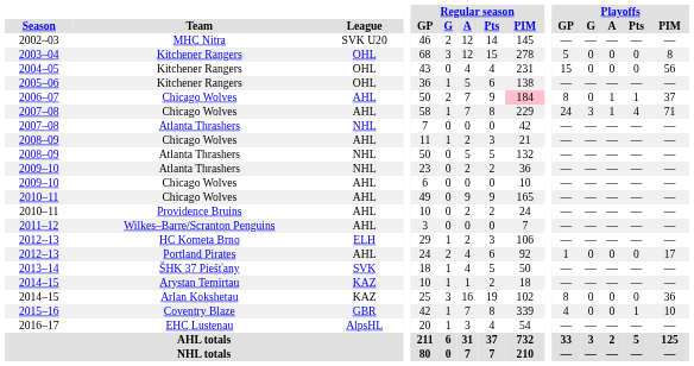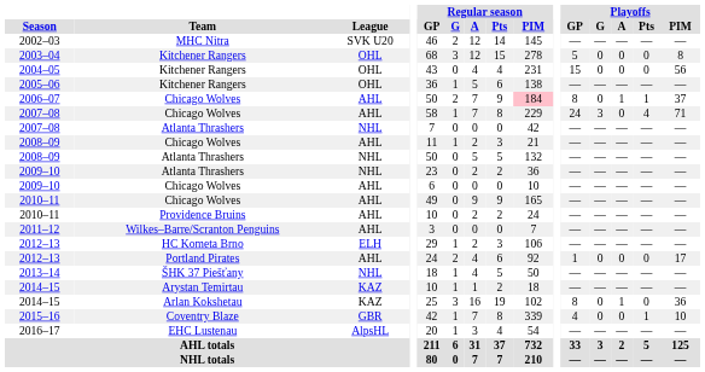 <table border="0" cellpadding="1" cellspacing="0" style="text-align:center; width:60em;">
 <tr style="background:#e0e0e0;">
 <th colspan="3"  bgcolor="#ffffff"> </th>
 <th rowspan="99" bgcolor="#ffffff"> </th>
 <th colspan="5"><a href='#'>Regular season</a></th>
 <th rowspan="99" bgcolor="#ffffff"> </th>
 <th colspan="5"><a href='#'>Playoffs</a></th>
 </tr>
 <tr style="background:#e0e0e0;">
 <th><a href='#'>Season</a></th>
 <th>Team</th>
 <th>League</th>
 <th>GP</th>
 <th><a href='#'>G</a></th>
 <th><a href='#'>A</a></th>
 <th><a href='#'>Pts</a></th>
 <th><a href='#'>PIM</a></th>
 <th>GP</th>
 <th>G</th>
 <th>A</th>
 <th>Pts</th>
 <th>PIM</th>
 </tr>
 <tr>
 <td>2002–03</td>
 <td><a href='#'>MHC Nitra</a></td>
 <td>SVK U20</td>
 <td>46</td>
 <td>2</td>
 <td>12</td>
 <td>14</td>
 <td>145</td>
 <td>—</td>
 <td>—</td>
 <td>—</td>
 <td>—</td>
 <td>—</td>
 </tr>
 <tr bgcolor="#f0f0f0">
 <td><a href='#'>2003–04</a></td>
 <td><a href='#'>Kitchener Rangers</a></td>
 <td><a href='#'>OHL</a></td>
 <td>68</td>
 <td>3</td>
 <td>12</td>
 <td>15</td>
 <td>278</td>
 <td>5</td>
 <td>0</td>
 <td>0</td>
 <td>0</td>
 <td>8</td>
 </tr>
 <tr>
 <td><a href='#'>2004–05</a></td>
 <td>Kitchener Rangers</td>
 <td>OHL</td>
 <td>43</td>
 <td>0</td>
 <td>4</td>
 <td>4</td>
 <td>231</td>
 <td>15</td>
 <td>0</td>
 <td>0</td>
 <td>0</td>
 <td>56</td>
 </tr>
 <tr bgcolor="#f0f0f0">
 <td><a href='#'>2005–06</a></td>
 <td>Kitchener Rangers</td>
 <td>OHL</td>
 <td>36</td>
 <td>1</td>
 <td>5</td>
 <td>6</td>
 <td>138</td>
 <td>—</td>
 <td>—</td>
 <td>—</td>
 <td>—</td>
 <td>—</td>
 </tr>
 <tr>
 <td><a href='#'>2006–07</a></td>
 <td><a href='#'>Chicago Wolves</a></td>
 <td><a href='#'>AHL</a></td>
 <td>50</td>
 <td>2</td>
 <td>7</td>
 <td>9</td>
 <td style="background: pink;">184</td>
 <td>8</td>
 <td>0</td>
 <td>1</td>
 <td>1</td>
 <td>37</td>
 </tr>
 <tr bgcolor="#f0f0f0">
 <td><a href='#'>2007–08</a></td>
 <td>Chicago Wolves</td>
 <td>AHL</td>
 <td>58</td>
 <td>1</td>
 <td>7</td>
 <td>8</td>
 <td>229</td>
 <td>24</td>
 <td>3</td>
-<td>1</td>
+<td>0</td>
 <td>4</td>
 <td>71</td>
 </tr>
 <tr>
 <td><a href='#'>2007–08</a></td>
 <td><a href='#'>Atlanta Thrashers</a></td>
 <td><a href='#'>NHL</a></td>
 <td>7</td>
 <td>0</td>
 <td>0</td>
 <td>0</td>
 <td>42</td>
 <td>—</td>
 <td>—</td>
 <td>—</td>
 <td>—</td>
 <td>—</td>
 </tr>
 <tr bgcolor="#f0f0f0">
 <td><a href='#'>2008–09</a></td>
 <td>Chicago Wolves</td>
 <td>AHL</td>
 <td>11</td>
 <td>1</td>
 <td>2</td>
 <td>3</td>
 <td>21</td>
 <td>—</td>
 <td>—</td>
 <td>—</td>
 <td>—</td>
 <td>—</td>
 </tr>
 <tr>
 <td><a href='#'>2008–09</a></td>
 <td>Atlanta Thrashers</td>
 <td>NHL</td>
 <td>50</td>
 <td>0</td>
 <td>5</td>
 <td>5</td>
 <td>132</td>
 <td>—</td>
 <td>—</td>
 <td>—</td>
 <td>—</td>
 <td>—</td>
 </tr>
 <tr bgcolor="#f0f0f0">
 <td><a href='#'>2009–10</a></td>
 <td>Atlanta Thrashers</td>
 <td>NHL</td>
 <td>23</td>
 <td>0</td>
 <td>2</td>
 <td>2</td>
 <td>36</td>
 <td>—</td>
 <td>—</td>
 <td>—</td>
 <td>—</td>
 <td>—</td>
 </tr>
 <tr>
 <td><a href='#'>2009–10</a></td>
 <td>Chicago Wolves</td>
 <td>AHL</td>
 <td>6</td>
 <td>0</td>
 <td>0</td>
 <td>0</td>
 <td>10</td>
 <td>—</td>
 <td>—</td>
 <td>—</td>
 <td>—</td>
 <td>—</td>
 </tr>
 <tr bgcolor="#f0f0f0">
 <td><a href='#'>2010–11</a></td>
 <td>Chicago Wolves</td>
 <td>AHL</td>
 <td>49</td>
 <td>0</td>
 <td>9</td>
 <td>9</td>
 <td>165</td>
 <td>—</td>
 <td>—</td>
 <td>—</td>
 <td>—</td>
 <td>—</td>
 </tr>
 <tr>
 <td>2010–11</td>
 <td><a href='#'>Providence Bruins</a></td>
 <td>AHL</td>
 <td>10</td>
 <td>0</td>
 <td>2</td>
 <td>2</td>
 <td>24</td>
 <td>—</td>
 <td>—</td>
 <td>—</td>
 <td>—</td>
 <td>—</td>
 </tr>
 <tr bgcolor="#f0f0f0">
 <td><a href='#'>2011–12</a></td>
 <td><a href='#'>Wilkes–Barre/Scranton Penguins</a></td>
 <td>AHL</td>
 <td>3</td>
 <td>0</td>
 <td>0</td>
 <td>0</td>
 <td>7</td>
 <td>—</td>
 <td>—</td>
 <td>—</td>
 <td>—</td>
 <td>—</td>
 </tr>
 <tr>
 <td><a href='#'>2012–13</a></td>
 <td><a href='#'>HC Kometa Brno</a></td>
 <td><a href='#'>ELH</a></td>
 <td>29</td>
 <td>1</td>
 <td>2</td>
 <td>3</td>
 <td>106</td>
 <td>—</td>
 <td>—</td>
 <td>—</td>
 <td>—</td>
 <td>—</td>
 </tr>
 <tr bgcolor="#f0f0f0">
 <td><a href='#'>2012–13</a></td>
 <td><a href='#'>Portland Pirates</a></td>
 <td>AHL</td>
 <td>24</td>
 <td>2</td>
 <td>4</td>
 <td>6</td>
 <td>92</td>
 <td>1</td>
 <td>0</td>
 <td>0</td>
 <td>0</td>
 <td>17</td>
 </tr>
 <tr>
 <td><a href='#'>2013–14</a></td>
 <td><a href='#'>ŠHK 37 Piešťany</a></td>
-<td><a href='#'>SVK</a></td>
+<td><a href='#'>NHL</a></td>
 <td>18</td>
 <td>1</td>
 <td>4</td>
 <td>5</td>
 <td>50</td>
 <td>—</td>
 <td>—</td>
 <td>—</td>
 <td>—</td>
 <td>—</td>
 </tr>
 <tr bgcolor="#f0f0f0">
 <td><a href='#'>2014–15</a></td>
 <td><a href='#'>Arystan Temirtau</a></td>
 <td><a href='#'>KAZ</a></td>
 <td>10</td>
 <td>1</td>
 <td>1</td>
 <td>2</td>
 <td>18</td>
 <td>—</td>
 <td>—</td>
 <td>—</td>
 <td>—</td>
 <td>—</td>
 </tr>
 <tr>
 <td>2014–15</td>
 <td><a href='#'>Arlan Kokshetau</a></td>
 <td>KAZ</td>
 <td>25</td>
 <td>3</td>
 <td>16</td>
 <td>19</td>
 <td>102</td>
 <td>8</td>
 <td>0</td>
-<td>0</td>
+<td>1</td>
 <td>0</td>
 <td>36</td>
 </tr>
 <tr bgcolor="#f0f0f0">
 <td><a href='#'>2015–16</a></td>
 <td><a href='#'>Coventry Blaze</a></td>
 <td><a href='#'>GBR</a></td>
 <td>42</td>
 <td>1</td>
 <td>7</td>
 <td>8</td>
 <td>339</td>
 <td>4</td>
 <td>0</td>
 <td>0</td>
 <td>1</td>
 <td>10</td>
 </tr>
 <tr>
 <td>2016–17</td>
 <td><a href='#'>EHC Lustenau</a></td>
 <td><a href='#'>AlpsHL</a></td>
 <td>20</td>
 <td>1</td>
 <td>3</td>
 <td>4</td>
 <td>54</td>
 <td>—</td>
 <td>—</td>
 <td>—</td>
 <td>—</td>
 <td>—</td>
 </tr>
 <tr bgcolor="#e0e0e0">
 <th colspan="3">AHL totals</th>
 <th>211</th>
 <th>6</th>
 <th>31</th>
 <th>37</th>
 <th>732</th>
 <th>33</th>
 <th>3</th>
 <th>2</th>
 <th>5</th>
 <th>125</th>
 </tr>
 <tr bgcolor="#e0e0e0">
 <th colspan="3">NHL totals</th>
 <th>80</th>
 <th>0</th>
 <th>7</th>
 <th>7</th>
 <th>210</th>
 <th>—</th>
 <th>—</th>
 <th>—</th>
 <th>—</th>
 <th>—</th>
 </tr>
 </table>
